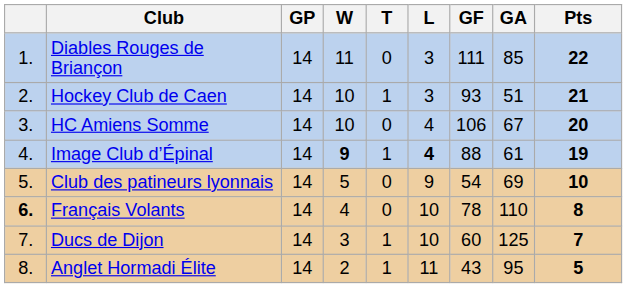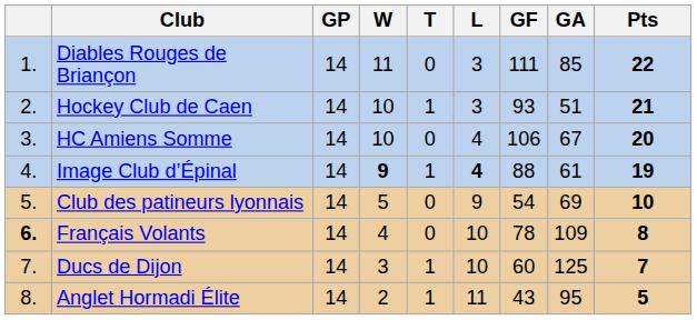 <table class="wikitable">
 <tr>
 <th width="30"></th>
 <th width="200">Club</th>
 <th width="30">GP</th>
 <th width="30">W</th>
 <th width="30">T</th>
 <th width="30">L</th>
 <th width="30">GF</th>
 <th width="30">GA</th>
 <th width="70">Pts</th>
 </tr>
 <tr bgcolor="#BCD2EE" align="center">
 <td>1.</td>
 <td align="left"><a href='#'>Diables Rouges de Briançon</a></td>
 <td>14</td>
 <td>11</td>
 <td>0</td>
 <td>3</td>
 <td>111</td>
 <td>85</td>
 <td><strong>22</strong></td>
 </tr>
 <tr bgcolor="#BCD2EE" align="center">
 <td>2.</td>
 <td align="left"><a href='#'>Hockey Club de Caen</a></td>
 <td>14</td>
 <td>10</td>
 <td>1</td>
 <td>3</td>
 <td>93</td>
 <td>51</td>
 <td><strong>21</strong></td>
 </tr>
 <tr bgcolor="#BCD2EE" align="center">
 <td>3.</td>
 <td align="left"><a href='#'>HC Amiens Somme</a></td>
 <td>14</td>
 <td>10</td>
 <td>0</td>
 <td>4</td>
 <td>106</td>
 <td>67</td>
 <td><strong>20</strong></td>
 </tr>
 <tr bgcolor="#BCD2EE" align="center">
 <td>4.</td>
 <td align="left"><a href='#'>Image Club d’Épinal</a></td>
 <td>14</td>
 <td><strong>9</strong></td>
 <td>1</td>
 <td><strong>4</strong></td>
 <td>88</td>
 <td>61</td>
 <td><strong>19</strong></td>
 </tr>
 <tr bgcolor="#EECFA1" align="center">
 <td>5.</td>
 <td align="left"><a href='#'>Club des patineurs lyonnais</a></td>
 <td>14</td>
 <td>5</td>
 <td>0</td>
 <td>9</td>
 <td>54</td>
 <td>69</td>
 <td><strong>10</strong></td>
 </tr>
 <tr bgcolor="#EECFA1" align="center">
 <td><strong>6.</strong></td>
 <td align="left"><a href='#'>Français Volants</a></td>
 <td>14</td>
 <td>4</td>
 <td>0</td>
 <td>10</td>
 <td>78</td>
-<td>110</td>
+<td>109</td>
 <td><strong>8</strong></td>
 </tr>
 <tr bgcolor="#EECFA1" align="center">
 <td>7.</td>
 <td align="left"><a href='#'>Ducs de Dijon</a></td>
 <td>14</td>
 <td>3</td>
 <td>1</td>
 <td>10</td>
 <td>60</td>
 <td>125</td>
 <td><strong>7</strong></td>
 </tr>
 <tr bgcolor="#EECFA1" align="center">
 <td>8.</td>
 <td align="left"><a href='#'>Anglet Hormadi Élite</a></td>
 <td>14</td>
 <td>2</td>
 <td>1</td>
 <td>11</td>
 <td>43</td>
 <td>95</td>
 <td><strong>5</strong></td>
 </tr>
 </table>
